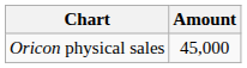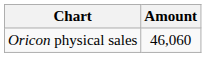 <table class="wikitable">
 <tr>
 <th>Chart</th>
 <th>Amount</th>
 </tr>
 <tr>
 <td><em>Oricon</em> physical sales</td>
-<td align="center">45,000</td>
+<td align="center">46,060</td>
 </tr>
 </table>
